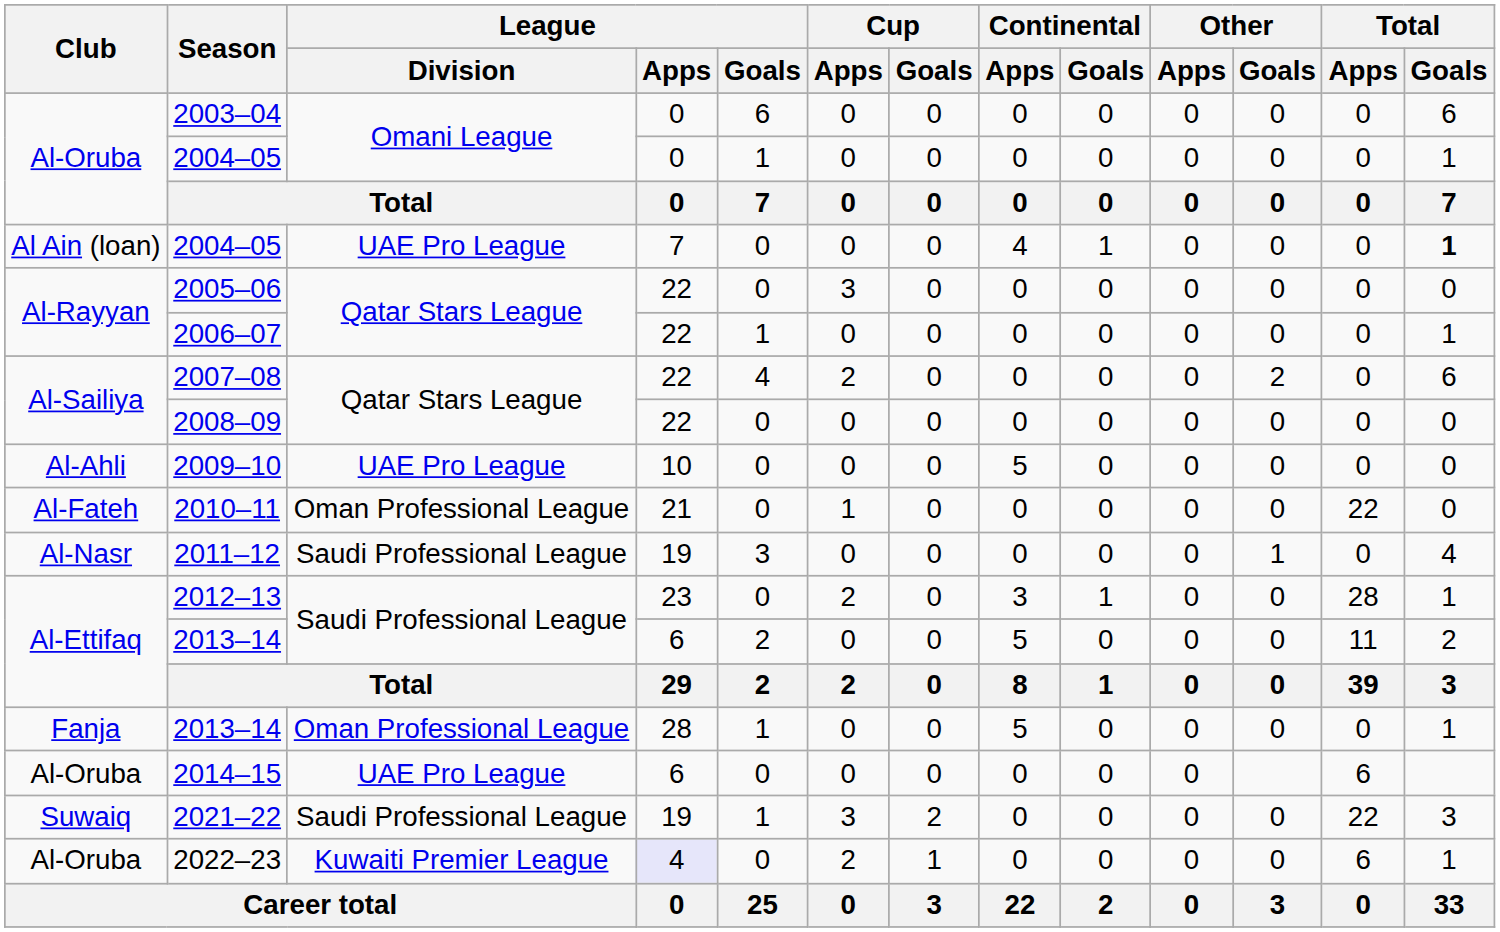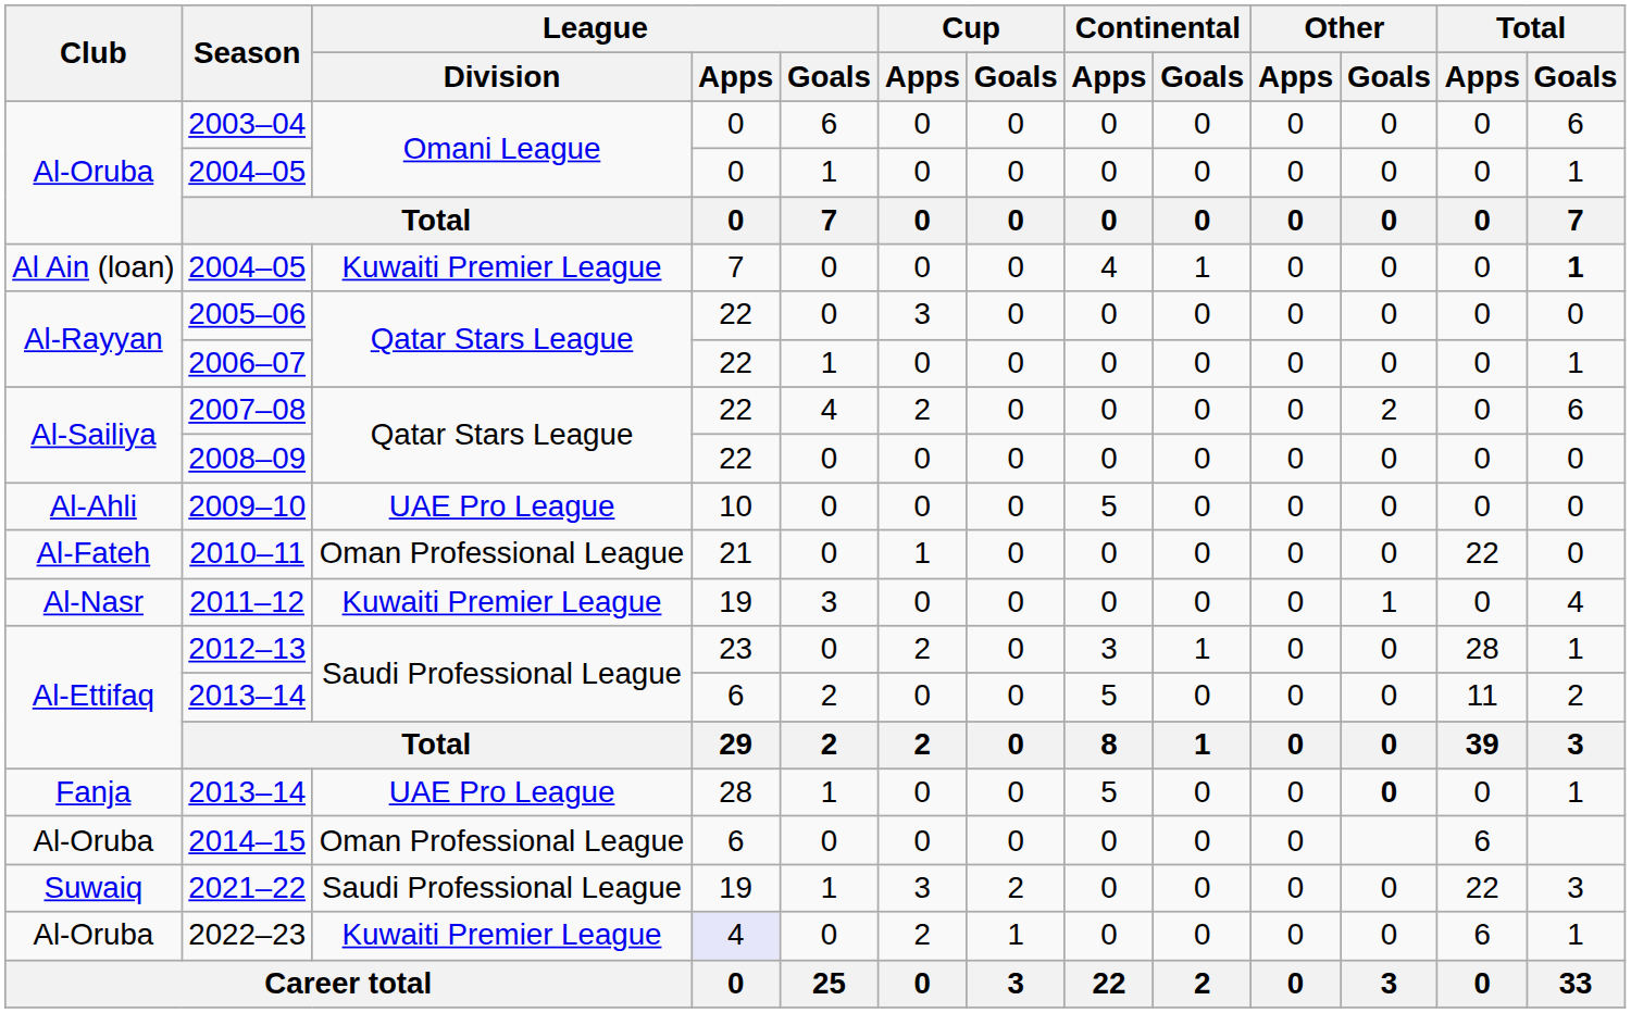 <table class="wikitable" style="text-align:center">
 <tr>
 <th rowspan="2">Club</th>
 <th rowspan="2">Season</th>
 <th colspan="3">League</th>
 <th colspan="2">Cup</th>
 <th colspan="2">Continental</th>
 <th colspan="2">Other</th>
 <th colspan="2">Total</th>
 </tr>
 <tr>
 <th>Division</th>
 <th>Apps</th>
 <th>Goals</th>
 <th>Apps</th>
 <th>Goals</th>
 <th>Apps</th>
 <th>Goals</th>
 <th>Apps</th>
 <th>Goals</th>
 <th>Apps</th>
 <th>Goals</th>
 </tr>
 <tr>
 <td rowspan="3"><a href='#'>Al-Oruba</a></td>
 <td><a href='#'>2003–04</a></td>
 <td rowspan="2"><a href='#'>Omani League</a></td>
 <td>0</td>
 <td>6</td>
 <td>0</td>
 <td>0</td>
 <td>0</td>
 <td>0</td>
 <td>0</td>
 <td>0</td>
 <td>0</td>
 <td>6</td>
 </tr>
 <tr>
 <td><a href='#'>2004–05</a></td>
 <td>0</td>
 <td>1</td>
 <td>0</td>
 <td>0</td>
 <td>0</td>
 <td>0</td>
 <td>0</td>
 <td>0</td>
 <td>0</td>
 <td>1</td>
 </tr>
 <tr>
 <th colspan="2">Total</th>
 <th>0</th>
 <th>7</th>
 <th>0</th>
 <th>0</th>
 <th>0</th>
 <th>0</th>
 <th>0</th>
 <th>0</th>
 <th>0</th>
 <th>7</th>
 </tr>
 <tr>
 <td><a href='#'>Al Ain</a> (loan)</td>
 <td><a href='#'>2004–05</a></td>
-<td><a href='#'>UAE Pro League</a></td>
+<td><a href='#'>Kuwaiti Premier League</a></td>
 <td>7</td>
 <td>0</td>
 <td>0</td>
 <td>0</td>
 <td>4</td>
 <td>1</td>
 <td>0</td>
 <td>0</td>
 <td>0</td>
 <td><strong>1</strong></td>
 </tr>
 <tr>
 <td rowspan="2"><a href='#'>Al-Rayyan</a></td>
 <td><a href='#'>2005–06</a></td>
 <td rowspan="2"><a href='#'>Qatar Stars League</a></td>
 <td>22</td>
 <td>0</td>
 <td>3</td>
 <td>0</td>
 <td>0</td>
 <td>0</td>
 <td>0</td>
 <td>0</td>
 <td>0</td>
 <td>0</td>
 </tr>
 <tr>
 <td><a href='#'>2006–07</a></td>
 <td>22</td>
 <td>1</td>
 <td>0</td>
 <td>0</td>
 <td>0</td>
 <td>0</td>
 <td>0</td>
 <td>0</td>
 <td>0</td>
 <td>1</td>
 </tr>
 <tr>
 <td rowspan="2"><a href='#'>Al-Sailiya</a></td>
 <td><a href='#'>2007–08</a></td>
 <td rowspan="2">Qatar Stars League</td>
 <td>22</td>
 <td>4</td>
 <td>2</td>
 <td>0</td>
 <td>0</td>
 <td>0</td>
 <td>0</td>
 <td>2</td>
 <td>0</td>
 <td>6</td>
 </tr>
 <tr>
 <td><a href='#'>2008–09</a></td>
 <td>22</td>
 <td>0</td>
 <td>0</td>
 <td>0</td>
 <td>0</td>
 <td>0</td>
 <td>0</td>
 <td>0</td>
 <td>0</td>
 <td>0</td>
 </tr>
 <tr>
 <td><a href='#'>Al-Ahli</a></td>
 <td><a href='#'>2009–10</a></td>
 <td><a href='#'>UAE Pro League</a></td>
 <td>10</td>
 <td>0</td>
 <td>0</td>
 <td>0</td>
 <td>5</td>
 <td>0</td>
 <td>0</td>
 <td>0</td>
 <td>0</td>
 <td>0</td>
 </tr>
 <tr>
 <td><a href='#'>Al-Fateh</a></td>
 <td><a href='#'>2010–11</a></td>
 <td>Oman Professional League</td>
 <td>21</td>
 <td>0</td>
 <td>1</td>
 <td>0</td>
 <td>0</td>
 <td>0</td>
 <td>0</td>
 <td>0</td>
 <td>22</td>
 <td>0</td>
 </tr>
 <tr>
 <td><a href='#'>Al-Nasr</a></td>
 <td><a href='#'>2011–12</a></td>
-<td>Saudi Professional League</td>
+<td><a href='#'>Kuwaiti Premier League</a></td>
 <td>19</td>
 <td>3</td>
 <td>0</td>
 <td>0</td>
 <td>0</td>
 <td>0</td>
 <td>0</td>
 <td>1</td>
 <td>0</td>
 <td>4</td>
 </tr>
 <tr>
 <td rowspan="3"><a href='#'>Al-Ettifaq</a></td>
 <td><a href='#'>2012–13</a></td>
 <td rowspan="2">Saudi Professional League</td>
 <td>23</td>
 <td>0</td>
 <td>2</td>
 <td>0</td>
 <td>3</td>
 <td>1</td>
 <td>0</td>
 <td>0</td>
 <td>28</td>
 <td>1</td>
 </tr>
 <tr>
 <td><a href='#'>2013–14</a></td>
 <td>6</td>
 <td>2</td>
 <td>0</td>
 <td>0</td>
 <td>5</td>
 <td>0</td>
 <td>0</td>
 <td>0</td>
 <td>11</td>
 <td>2</td>
 </tr>
 <tr>
 <th colspan="2">Total</th>
 <th>29</th>
 <th>2</th>
 <th>2</th>
 <th>0</th>
 <th>8</th>
 <th>1</th>
 <th>0</th>
 <th>0</th>
 <th>39</th>
 <th>3</th>
 </tr>
 <tr>
 <td><a href='#'>Fanja</a></td>
 <td><a href='#'>2013–14</a></td>
-<td><a href='#'>Oman Professional League</a></td>
+<td><a href='#'>UAE Pro League</a></td>
 <td>28</td>
 <td>1</td>
 <td>0</td>
 <td>0</td>
 <td>5</td>
 <td>0</td>
 <td>0</td>
-<td>0</td>
+<td><strong>0</strong></td>
 <td>0</td>
 <td>1</td>
 </tr>
 <tr>
 <td>Al-Oruba</td>
 <td><a href='#'>2014–15</a></td>
-<td><a href='#'>UAE Pro League</a></td>
+<td>Oman Professional League</td>
 <td>6</td>
 <td>0</td>
 <td>0</td>
 <td>0</td>
 <td>0</td>
 <td>0</td>
 <td>0</td>
 <td></td>
 <td>6</td>
 </tr>
 <tr>
 <td><a href='#'>Suwaiq</a></td>
 <td><a href='#'>2021–22</a></td>
 <td>Saudi Professional League</td>
 <td>19</td>
 <td>1</td>
 <td>3</td>
 <td>2</td>
 <td>0</td>
 <td>0</td>
 <td>0</td>
 <td>0</td>
 <td>22</td>
 <td>3</td>
 </tr>
 <tr>
 <td>Al-Oruba</td>
 <td 2022–23 Oman Professional League>2022–23</td>
 <td><a href='#'>Kuwaiti Premier League</a></td>
 <td style="background: lavender;">4</td>
 <td>0</td>
 <td>2</td>
 <td>1</td>
 <td>0</td>
 <td>0</td>
 <td>0</td>
 <td>0</td>
 <td>6</td>
 <td>1</td>
 </tr>
 <tr>
 <th colspan="3">Career total</th>
 <th>0</th>
 <th>25</th>
 <th>0</th>
 <th>3</th>
 <th>22</th>
 <th>2</th>
 <th>0</th>
 <th>3</th>
 <th>0</th>
 <th>33</th>
 </tr>
 </table>
